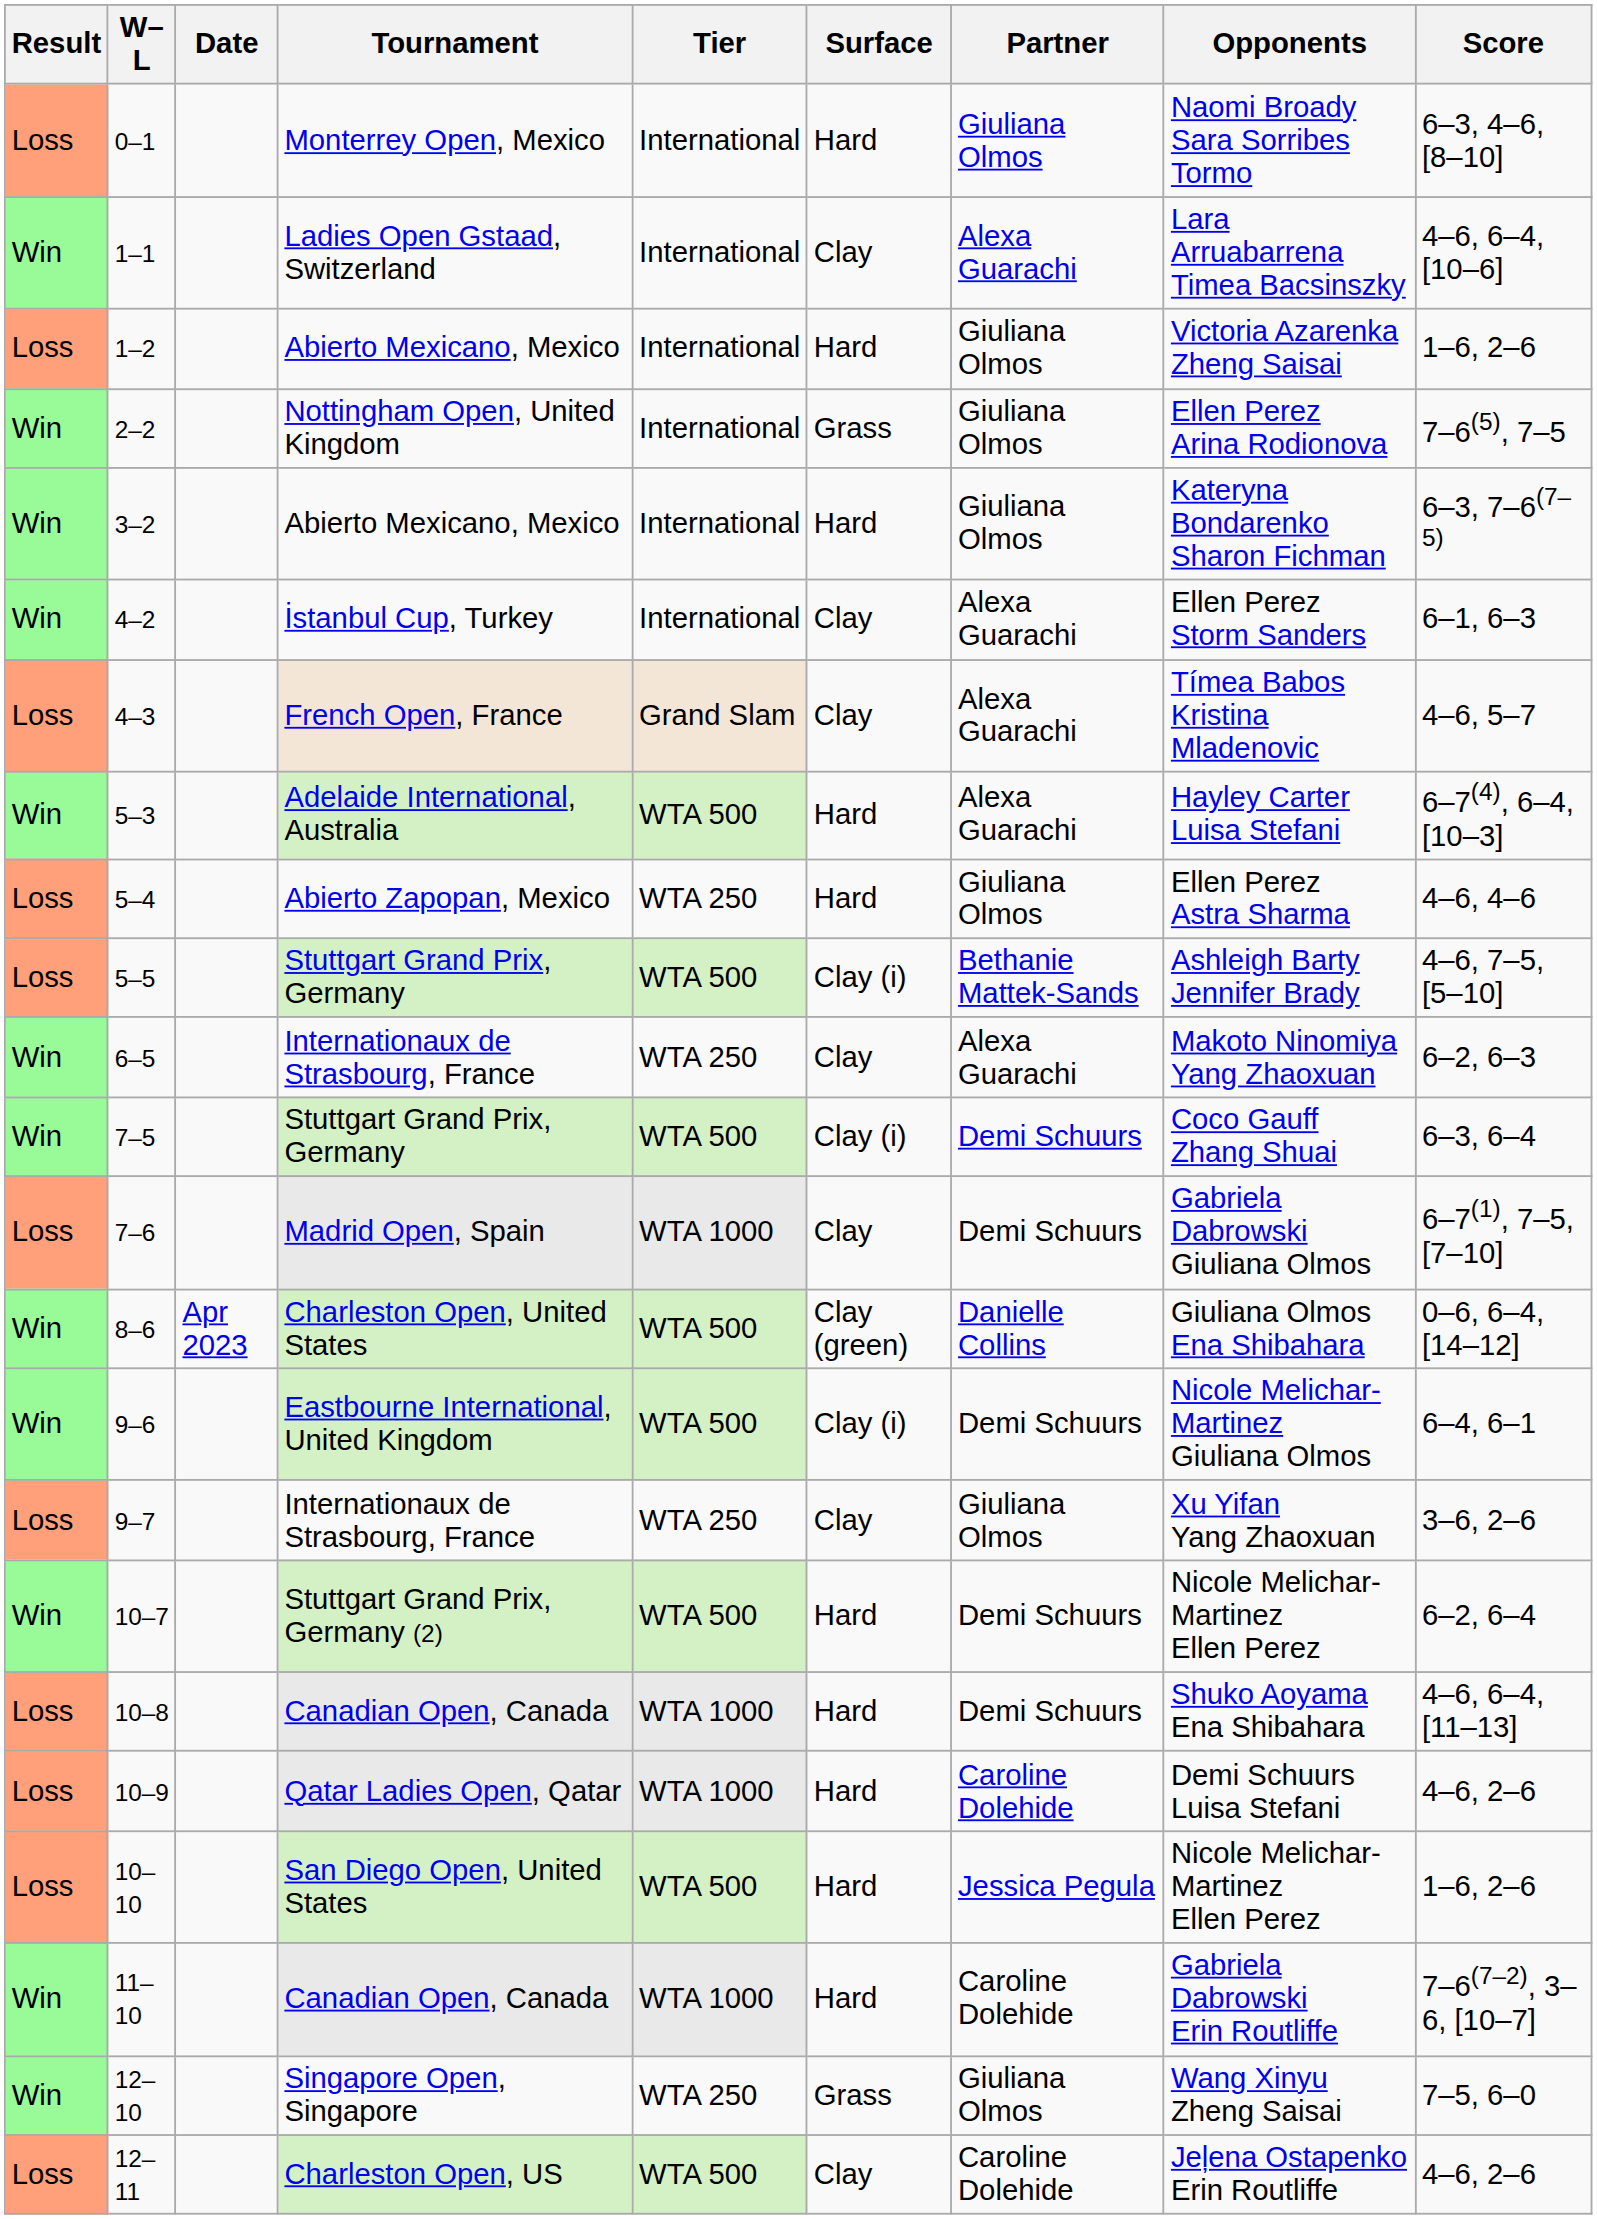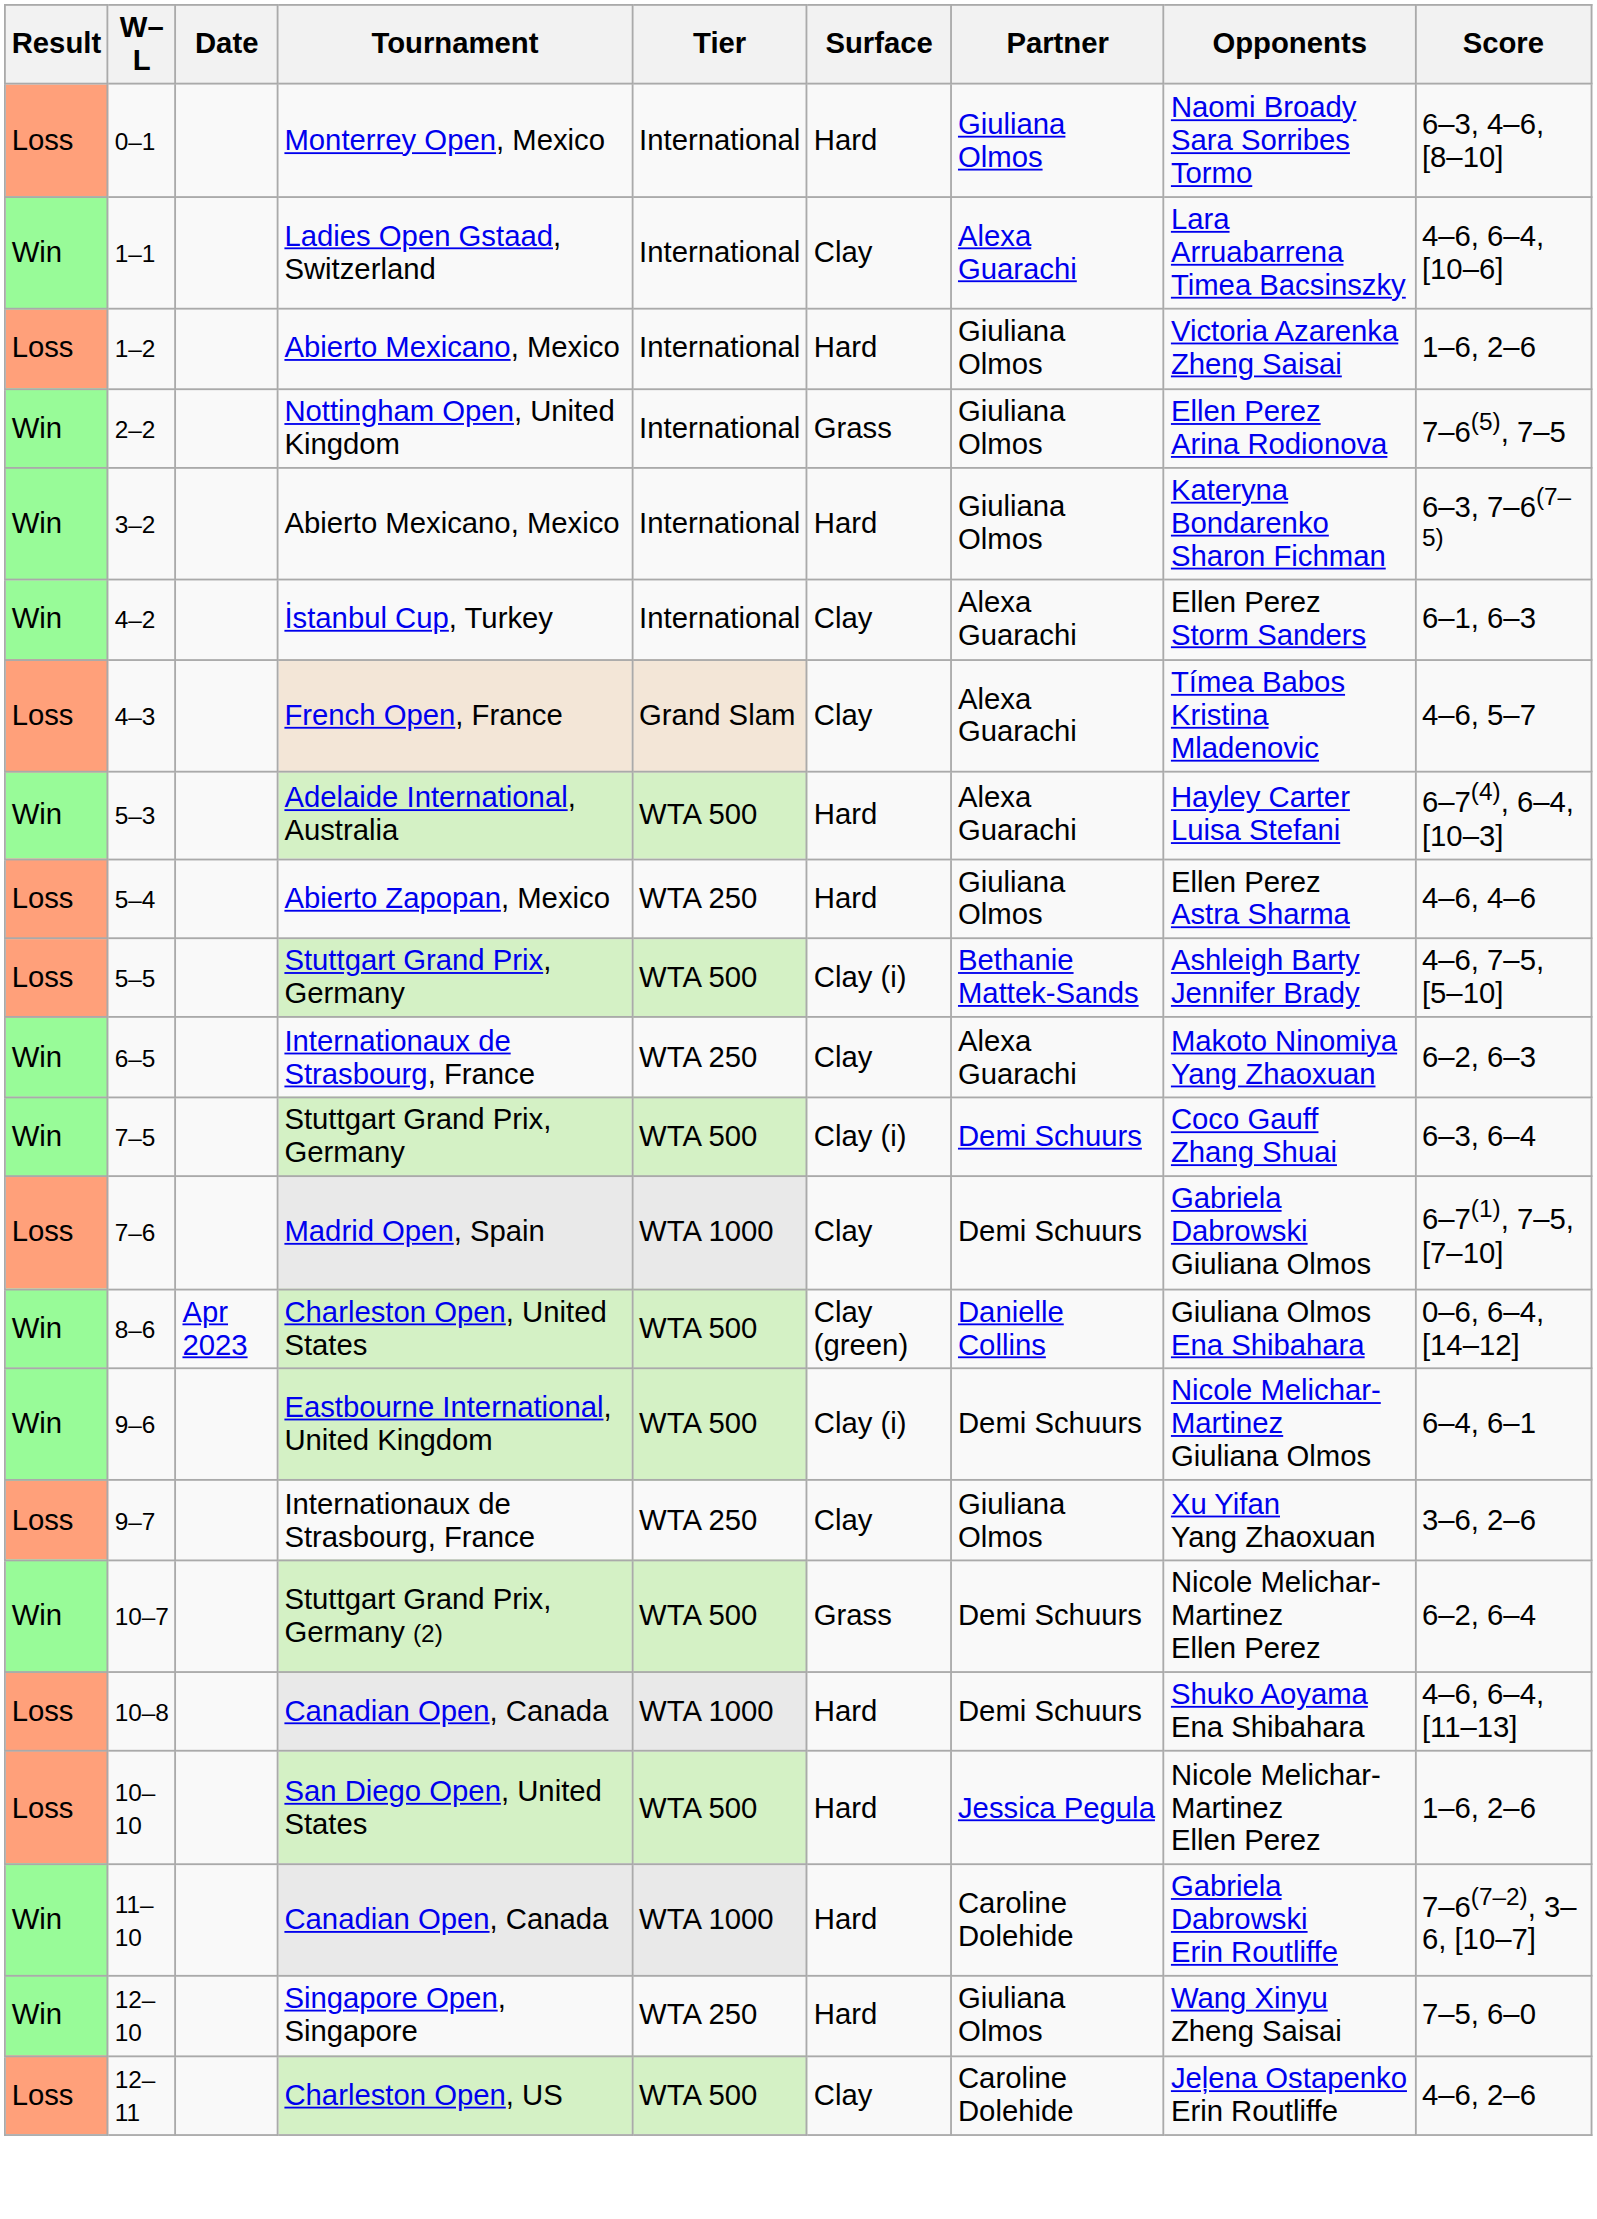 <table class="sortable wikitable">
 <tr>
 <th>Result</th>
 <th class="unsortable">W–L</th>
 <th>Date</th>
 <th>Tournament</th>
 <th>Tier</th>
 <th>Surface</th>
 <th>Partner</th>
 <th>Opponents</th>
 <th class="unsortable">Score</th>
 </tr>
 <tr>
 <td style="background:#ffa07a;">Loss</td>
 <td><small>0–1</small></td>
 <td><a href='#'></a></td>
 <td><a href='#'>Monterrey Open</a>, Mexico</td>
 <td>International</td>
 <td>Hard</td>
 <td> <a href='#'>Giuliana Olmos</a></td>
 <td> <a href='#'>Naomi Broady</a> <br>  <a href='#'>Sara Sorribes Tormo</a></td>
 <td>6–3, 4–6, [8–10]</td>
 </tr>
 <tr>
 <td style="background:#98fb98;">Win</td>
 <td><small>1–1</small></td>
 <td><a href='#'></a></td>
 <td><a href='#'>Ladies Open Gstaad</a>, Switzerland</td>
 <td>International</td>
 <td>Clay</td>
 <td> <a href='#'>Alexa Guarachi</a></td>
 <td> <a href='#'>Lara Arruabarrena</a> <br>  <a href='#'>Timea Bacsinszky</a></td>
 <td>4–6, 6–4, [10–6]</td>
 </tr>
 <tr>
 <td style="background:#ffa07a;">Loss</td>
 <td><small>1–2</small></td>
 <td><a href='#'></a></td>
 <td><a href='#'>Abierto Mexicano</a>, Mexico</td>
 <td>International</td>
 <td>Hard</td>
 <td> Giuliana Olmos</td>
 <td> <a href='#'>Victoria Azarenka</a> <br>  <a href='#'>Zheng Saisai</a></td>
 <td>1–6, 2–6</td>
 </tr>
 <tr>
 <td style="background:#98fb98;">Win</td>
 <td><small>2–2</small></td>
 <td><a href='#'></a></td>
 <td><a href='#'>Nottingham Open</a>, United Kingdom</td>
 <td>International</td>
 <td>Grass</td>
 <td> Giuliana Olmos</td>
 <td> <a href='#'>Ellen Perez</a> <br>  <a href='#'>Arina Rodionova</a></td>
 <td>7–6<sup>(5)</sup>, 7–5</td>
 </tr>
 <tr>
 <td style="background:#98fb98;">Win</td>
 <td><small>3–2</small></td>
 <td><a href='#'></a></td>
 <td>Abierto Mexicano, Mexico</td>
 <td>International</td>
 <td>Hard</td>
 <td> Giuliana Olmos</td>
 <td> <a href='#'>Kateryna Bondarenko</a> <br>  <a href='#'>Sharon Fichman</a></td>
 <td>6–3, 7–6<sup>(7–5)</sup></td>
 </tr>
 <tr>
 <td style="background:#98fb98;">Win</td>
 <td><small>4–2</small></td>
 <td><a href='#'></a></td>
 <td><a href='#'>İstanbul Cup</a>, Turkey</td>
 <td>International</td>
 <td>Clay</td>
 <td> Alexa Guarachi</td>
 <td> Ellen Perez <br>  <a href='#'>Storm Sanders</a></td>
 <td>6–1, 6–3</td>
 </tr>
 <tr>
 <td style="background:#ffa07a;">Loss</td>
 <td><small>4–3</small></td>
 <td><a href='#'></a></td>
 <td bgcolor=f3e6d7><a href='#'>French Open</a>, France</td>
 <td bgcolor=f3e6d7>Grand Slam</td>
 <td>Clay</td>
 <td> Alexa Guarachi</td>
 <td> <a href='#'>Tímea Babos</a> <br>  <a href='#'>Kristina Mladenovic</a></td>
 <td>4–6, 5–7</td>
 </tr>
 <tr>
 <td style="background:#98fb98;">Win</td>
 <td><small>5–3</small></td>
 <td><a href='#'></a></td>
 <td bgcolor=d4f1c5><a href='#'>Adelaide International</a>, Australia</td>
 <td bgcolor=d4f1c5>WTA 500</td>
 <td>Hard</td>
 <td> Alexa Guarachi</td>
 <td> <a href='#'>Hayley Carter</a> <br>  <a href='#'>Luisa Stefani</a></td>
 <td>6–7<sup>(4)</sup>, 6–4, [10–3]</td>
 </tr>
 <tr>
 <td style="background:#ffa07a;">Loss</td>
 <td><small>5–4</small></td>
 <td><a href='#'></a></td>
 <td><a href='#'>Abierto Zapopan</a>, Mexico</td>
 <td>WTA 250</td>
 <td>Hard</td>
 <td> Giuliana Olmos</td>
 <td> Ellen Perez <br>  <a href='#'>Astra Sharma</a></td>
 <td>4–6, 4–6</td>
 </tr>
 <tr>
 <td style="background:#ffa07a;">Loss</td>
 <td><small>5–5</small></td>
 <td><a href='#'></a></td>
 <td bgcolor=d4f1c5><a href='#'>Stuttgart Grand Prix</a>, Germany</td>
 <td bgcolor=d4f1c5>WTA 500</td>
 <td>Clay (i)</td>
 <td> <a href='#'>Bethanie Mattek-Sands</a></td>
 <td> <a href='#'>Ashleigh Barty</a> <br>  <a href='#'>Jennifer Brady</a></td>
 <td>4–6, 7–5, [5–10]</td>
 </tr>
 <tr>
 <td style="background:#98fb98;">Win</td>
 <td><small>6–5</small></td>
 <td><a href='#'></a></td>
 <td><a href='#'>Internationaux de Strasbourg</a>, France</td>
 <td>WTA 250</td>
 <td>Clay</td>
 <td> Alexa Guarachi</td>
 <td> <a href='#'>Makoto Ninomiya</a> <br>  <a href='#'>Yang Zhaoxuan</a></td>
 <td>6–2, 6–3</td>
 </tr>
 <tr>
 <td style="background:#98fb98;">Win</td>
 <td><small>7–5</small></td>
 <td><a href='#'></a></td>
 <td bgcolor=d4f1c5>Stuttgart Grand Prix, Germany</td>
 <td bgcolor=d4f1c5>WTA 500</td>
 <td>Clay (i)</td>
 <td> <a href='#'>Demi Schuurs</a></td>
 <td> <a href='#'>Coco Gauff</a> <br>  <a href='#'>Zhang Shuai</a></td>
 <td>6–3, 6–4</td>
 </tr>
 <tr>
 <td style="background:#ffa07a;">Loss</td>
 <td><small>7–6</small></td>
 <td><a href='#'></a></td>
 <td bgcolor=e9e9e9><a href='#'>Madrid Open</a>, Spain</td>
 <td bgcolor=e9e9e9>WTA 1000</td>
 <td>Clay</td>
 <td> Demi Schuurs</td>
 <td> <a href='#'>Gabriela Dabrowski</a> <br>  Giuliana Olmos</td>
 <td>6–7<sup>(1)</sup>, 7–5, [7–10]</td>
 </tr>
 <tr>
 <td bgcolor=98FB98>Win</td>
 <td><small>8–6</small></td>
 <td><a href='#'>Apr 2023</a></td>
 <td style="background:#d4f1c5;"><a href='#'>Charleston Open</a>, United States</td>
 <td style="background:#d4f1c5;">WTA 500</td>
 <td>Clay (green)</td>
 <td> <a href='#'>Danielle Collins</a></td>
 <td> Giuliana Olmos <br>  <a href='#'>Ena Shibahara</a></td>
 <td>0–6, 6–4, [14–12]</td>
 </tr>
 <tr>
 <td style="background:#98fb98;">Win</td>
 <td><small>9–6</small></td>
 <td><a href='#'></a></td>
 <td bgcolor=d4f1c5><a href='#'>Eastbourne International</a>, United Kingdom</td>
 <td bgcolor=d4f1c5>WTA 500</td>
 <td>Clay (i)</td>
 <td> Demi Schuurs</td>
 <td> <a href='#'>Nicole Melichar-Martinez</a> <br>  Giuliana Olmos</td>
 <td>6–4, 6–1</td>
 </tr>
 <tr>
 <td style="background:#ffa07a;">Loss</td>
 <td><small>9–7</small></td>
 <td><a href='#'></a></td>
 <td>Internationaux de Strasbourg, France</td>
 <td>WTA 250</td>
 <td>Clay</td>
 <td> Giuliana Olmos</td>
 <td> <a href='#'>Xu Yifan</a> <br>  Yang Zhaoxuan</td>
 <td>3–6, 2–6</td>
 </tr>
 <tr>
 <td style="background:#98fb98;">Win</td>
 <td><small>10–7</small></td>
 <td><a href='#'></a></td>
 <td bgcolor=d4f1c5>Stuttgart Grand Prix, Germany <small>(2)</small></td>
 <td bgcolor=d4f1c5>WTA 500</td>
-<td>Hard</td>
+<td>Grass</td>
 <td> Demi Schuurs</td>
 <td> Nicole Melichar-Martinez <br>  Ellen Perez</td>
 <td>6–2, 6–4</td>
 </tr>
 <tr>
 <td style="background:#ffa07a;">Loss</td>
 <td><small>10–8</small></td>
 <td><a href='#'></a></td>
 <td bgcolor=e9e9e9><a href='#'>Canadian Open</a>, Canada</td>
 <td bgcolor=e9e9e9>WTA 1000</td>
 <td>Hard</td>
 <td> Demi Schuurs</td>
 <td> <a href='#'>Shuko Aoyama</a> <br>  Ena Shibahara</td>
 <td>4–6, 6–4, [11–13]</td>
-</tr>
-<tr>
-<td style="background:#ffa07a;">Loss</td>
-<td><small>10–9</small></td>
-<td><a href='#'></a></td>
-<td bgcolor=e9e9e9><a href='#'>Qatar Ladies Open</a>, Qatar</td>
-<td bgcolor=e9e9e9>WTA 1000</td>
-<td>Hard</td>
-<td> <a href='#'>Caroline Dolehide</a></td>
-<td> Demi Schuurs <br>  Luisa Stefani</td>
-<td>4–6, 2–6</td>
 </tr>
 <tr>
 <td bgcolor=FFA07A>Loss</td>
 <td><small>10–10</small></td>
 <td><a href='#'></a></td>
 <td bgcolor=#d4f1c5><a href='#'>San Diego Open</a>, United States</td>
 <td bgcolor=#d4f1c5>WTA 500</td>
 <td>Hard</td>
 <td> <a href='#'>Jessica Pegula</a></td>
 <td> Nicole Melichar-Martinez <br>  Ellen Perez</td>
 <td>1–6, 2–6</td>
 </tr>
 <tr>
 <td style="background:#98fb98;">Win</td>
 <td><small>11–10</small></td>
 <td><a href='#'></a></td>
 <td bgcolor=e9e9e9><a href='#'>Canadian Open</a>, Canada</td>
 <td bgcolor=e9e9e9>WTA 1000</td>
 <td>Hard</td>
 <td> Caroline Dolehide</td>
 <td> <a href='#'>Gabriela Dabrowski</a> <br>  <a href='#'>Erin Routliffe</a></td>
 <td>7–6<sup>(7–2)</sup>, 3–6, [10–7]</td>
 </tr>
 <tr>
 <td style="background:#98fb98;">Win</td>
 <td><small>12–10</small></td>
 <td><a href='#'></a></td>
 <td><a href='#'>Singapore Open</a>, Singapore</td>
 <td>WTA 250</td>
-<td>Grass</td>
+<td>Hard</td>
 <td> Giuliana Olmos</td>
 <td> <a href='#'>Wang Xinyu</a> <br>  Zheng Saisai</td>
 <td>7–5, 6–0</td>
 </tr>
 <tr>
 <td style="background:#ffa07a;">Loss</td>
 <td><small>12–11</small></td>
 <td><a href='#'></a></td>
 <td style="background:#d4f1c5;"><a href='#'>Charleston Open</a>, US</td>
 <td style="background:#d4f1c5;">WTA 500</td>
 <td>Clay</td>
 <td> Caroline Dolehide</td>
 <td> <a href='#'>Jeļena Ostapenko</a> <br>  Erin Routliffe</td>
 <td>4–6, 2–6</td>
 </tr>
 </table>
